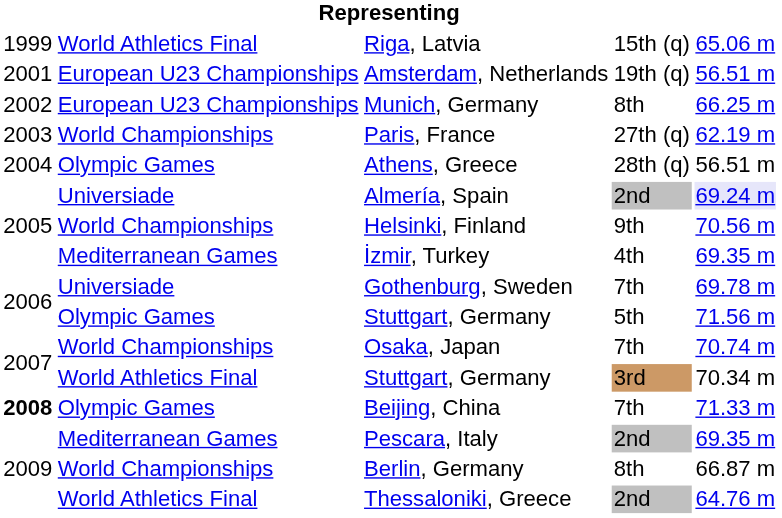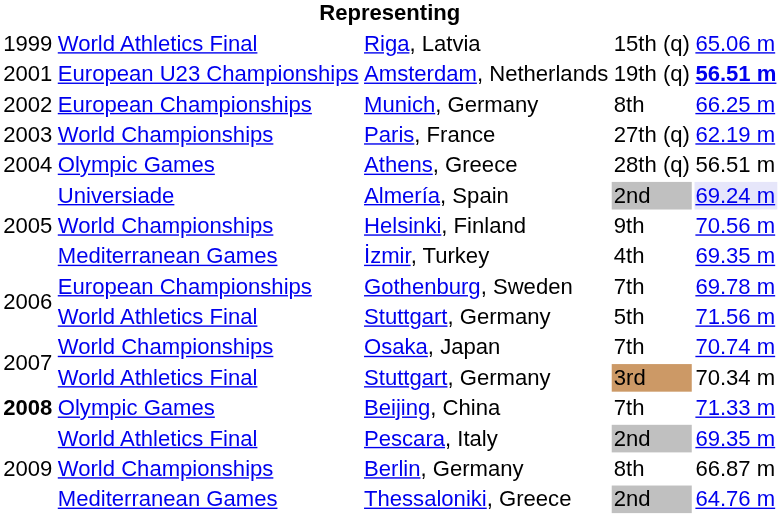 <table>
 <tr>
 <th colspan="5">Representing </th>
 </tr>
 <tr>
 <td>1999</td>
 <td><a href='#'>World Athletics Final</a></td>
 <td><a href='#'>Riga</a>, Latvia</td>
 <td>15th (q)</td>
 <td><a href='#'>65.06 m</a></td>
 </tr>
 <tr>
 <td>2001</td>
 <td><a href='#'>European U23 Championships</a></td>
 <td><a href='#'>Amsterdam</a>, Netherlands</td>
 <td>19th (q)</td>
-<td><a href='#'>56.51 m</a></td>
+<td><strong><a href='#'>56.51 m</a></strong></td>
 </tr>
 <tr>
 <td>2002</td>
-<td><a href='#'>European U23 Championships</a></td>
+<td><a href='#'>European Championships</a></td>
 <td><a href='#'>Munich</a>, Germany</td>
 <td>8th</td>
 <td><a href='#'>66.25 m</a></td>
 </tr>
 <tr>
 <td>2003</td>
 <td><a href='#'>World Championships</a></td>
 <td><a href='#'>Paris</a>, France</td>
 <td>27th (q)</td>
 <td><a href='#'>62.19 m</a></td>
 </tr>
 <tr>
 <td>2004</td>
 <td><a href='#'>Olympic Games</a></td>
 <td><a href='#'>Athens</a>, Greece</td>
 <td>28th (q)</td>
 <td>56.51 m</td>
 </tr>
 <tr>
 <td rowspan=3>2005</td>
 <td><a href='#'>Universiade</a></td>
 <td><a href='#'>Almería</a>, Spain</td>
 <td bgcolor="silver">2nd</td>
 <td style="background: lavender;"><a href='#'>69.24 m</a></td>
 </tr>
 <tr>
 <td><a href='#'>World Championships</a></td>
 <td><a href='#'>Helsinki</a>, Finland</td>
 <td>9th</td>
 <td><a href='#'>70.56 m</a></td>
 </tr>
 <tr>
 <td><a href='#'>Mediterranean Games</a></td>
 <td><a href='#'>İzmir</a>, Turkey</td>
 <td>4th</td>
 <td><a href='#'>69.35 m</a></td>
 </tr>
 <tr>
 <td rowspan=2>2006</td>
-<td><a href='#'>Universiade</a></td>
+<td><a href='#'>European Championships</a></td>
 <td><a href='#'>Gothenburg</a>, Sweden</td>
 <td>7th</td>
 <td><a href='#'>69.78 m</a></td>
 </tr>
 <tr>
-<td><a href='#'>Olympic Games</a></td>
+<td><a href='#'>World Athletics Final</a></td>
 <td><a href='#'>Stuttgart</a>, Germany</td>
 <td>5th</td>
 <td><a href='#'>71.56 m</a></td>
 </tr>
 <tr>
 <td rowspan=2>2007</td>
 <td><a href='#'>World Championships</a></td>
 <td><a href='#'>Osaka</a>, Japan</td>
 <td>7th</td>
 <td><a href='#'>70.74 m</a></td>
 </tr>
 <tr>
 <td><a href='#'>World Athletics Final</a></td>
 <td><a href='#'>Stuttgart</a>, Germany</td>
 <td bgcolor="cc9966">3rd</td>
 <td>70.34 m</td>
 </tr>
 <tr>
 <td><strong>2008</strong></td>
 <td><a href='#'>Olympic Games</a></td>
 <td><a href='#'>Beijing</a>, China</td>
 <td>7th</td>
 <td><a href='#'>71.33 m</a></td>
 </tr>
 <tr>
 <td rowspan=3>2009</td>
-<td><a href='#'>Mediterranean Games</a></td>
+<td><a href='#'>World Athletics Final</a></td>
 <td><a href='#'>Pescara</a>, Italy</td>
 <td bgcolor="silver">2nd</td>
 <td><a href='#'>69.35 m</a></td>
 </tr>
 <tr>
 <td><a href='#'>World Championships</a></td>
 <td><a href='#'>Berlin</a>, Germany</td>
 <td>8th</td>
 <td>66.87 m</td>
 </tr>
 <tr>
-<td><a href='#'>World Athletics Final</a></td>
+<td><a href='#'>Mediterranean Games</a></td>
 <td><a href='#'>Thessaloniki</a>, Greece</td>
 <td bgcolor="silver">2nd</td>
 <td><a href='#'>64.76 m</a></td>
 </tr>
 </table>
